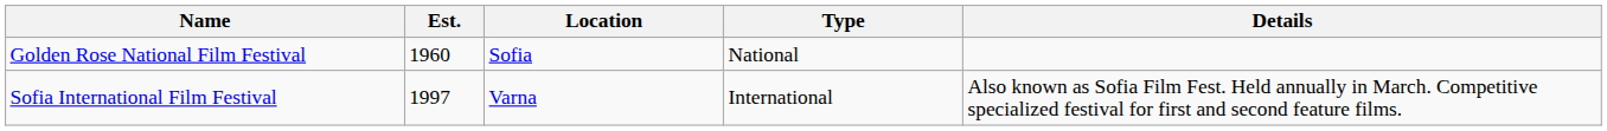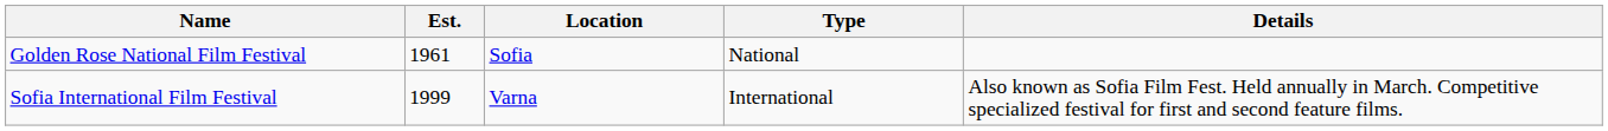 <table class="wikitable">
 <tr>
 <th width="25%">Name</th>
 <th width="5%">Est.</th>
 <th width="15%">Location</th>
 <th width="15%">Type</th>
 <th>Details</th>
 </tr>
 <tr>
 <td><a href='#'>Golden Rose National Film Festival</a></td>
-<td>1960</td>
+<td>1961</td>
 <td><a href='#'>Sofia</a></td>
 <td>National</td>
 <td Held in September or October. Also known as "Golden Rose Film Festival"></td>
 </tr>
 <tr>
 <td><a href='#'>Sofia International Film Festival</a></td>
-<td>1997</td>
+<td>1999</td>
 <td><a href='#'>Varna</a></td>
 <td>International</td>
 <td>Also known as Sofia Film Fest. Held annually in March. Competitive specialized festival for first and second feature films.</td>
 </tr>
 </table>
